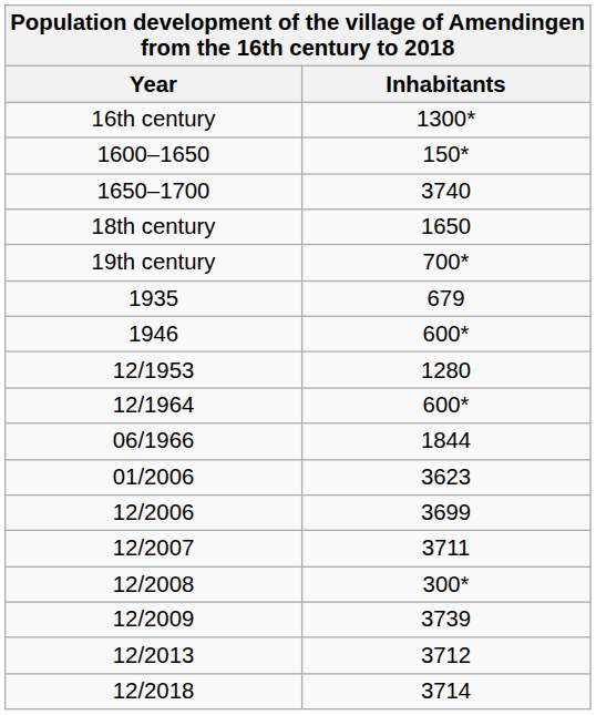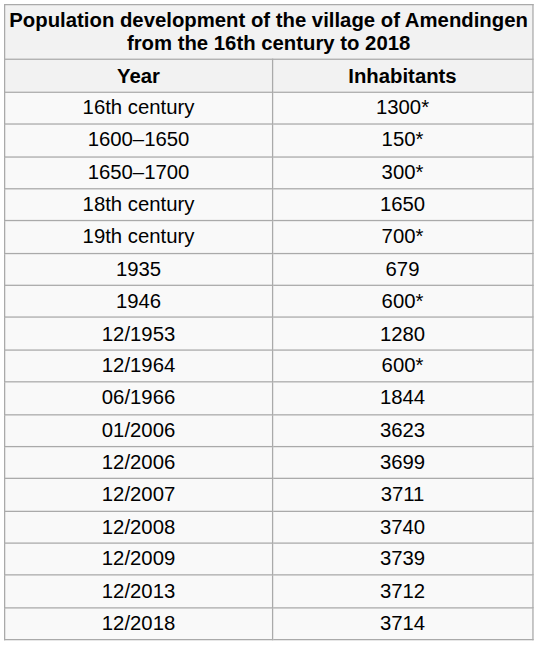 <table class="wikitable" style="text-align:center">
 <tr>
 <th colspan="10">Population development of the village of Amendingen<br>from the 16th century to 2018</th>
 </tr>
 <tr>
 <th>Year</th>
 <th>Inhabitants</th>
 </tr>
 <tr>
 <td>16th century</td>
 <td>1300*</td>
 </tr>
 <tr>
 <td>1600–1650</td>
 <td>150*</td>
 </tr>
 <tr>
 <td>1650–1700</td>
-<td>3740</td>
+<td>300*</td>
 </tr>
 <tr>
 <td>18th century</td>
 <td>1650</td>
 </tr>
 <tr>
 <td>19th century</td>
 <td>700*</td>
 </tr>
 <tr>
 <td>1935</td>
 <td>679</td>
 </tr>
 <tr>
 <td>1946</td>
 <td>600*</td>
 </tr>
 <tr>
 <td>12/1953</td>
 <td>1280</td>
 </tr>
 <tr>
 <td>12/1964</td>
 <td>600*</td>
 </tr>
 <tr>
 <td>06/1966</td>
 <td>1844</td>
 </tr>
 <tr>
 <td>01/2006</td>
 <td>3623</td>
 </tr>
 <tr>
 <td>12/2006</td>
 <td>3699</td>
 </tr>
 <tr>
 <td>12/2007</td>
 <td>3711</td>
 </tr>
 <tr>
 <td>12/2008</td>
-<td>300*</td>
+<td>3740</td>
 </tr>
 <tr>
 <td>12/2009</td>
 <td>3739</td>
 </tr>
 <tr>
 <td>12/2013</td>
 <td>3712</td>
 </tr>
 <tr>
 <td>12/2018</td>
 <td>3714</td>
 </tr>
 </table>
